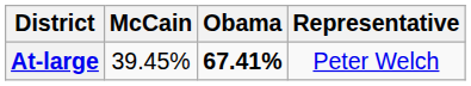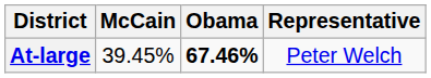 <table class=wikitable>
 <tr>
 <th>District</th>
 <th>McCain</th>
 <th>Obama</th>
 <th>Representative</th>
 </tr>
 <tr align=center>
 <th><a href='#'>At-large</a></th>
 <td>39.45%</td>
-<td><strong>67.41%</strong></td>
+<td><strong>67.46%</strong></td>
 <td><a href='#'>Peter Welch</a></td>
 </tr>
 </table>
